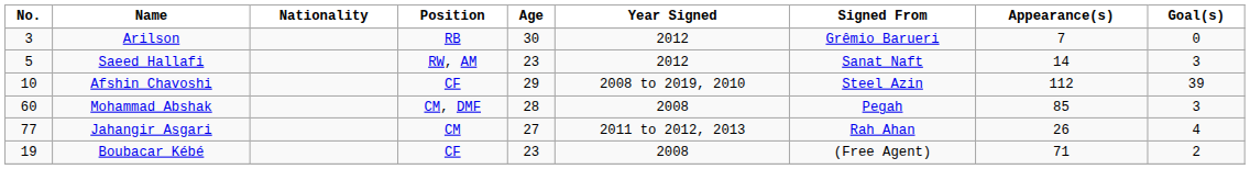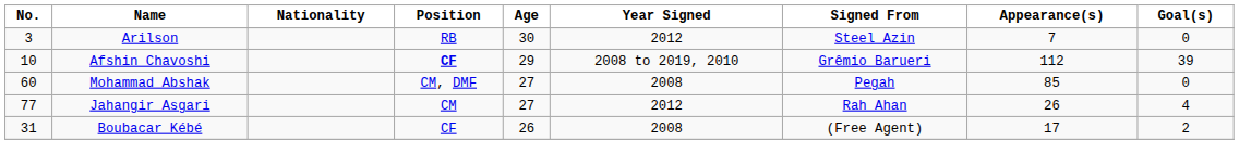 <table class="wikitable" style="text-align:center; font-size:90%; width:85%;">
 <tr>
 <th style="background:#FFFFFF; color:black; text-align:center;">No.</th>
 <th style="background:#FFFFFF; color:black; text-align:center;">Name</th>
 <th style="background:#FFFFFF; color:black; text-align:center;">Nationality</th>
 <th style="background:#FFFFFF; color:black; text-align:center;">Position</th>
 <th style="background:#FFFFFF; color:black; text-align:center;">Age</th>
 <th style="background:#FFFFFF; color:black; text-align:center;">Year Signed</th>
 <th style="background:#FFFFFF; color:black; text-align:center;">Signed From</th>
 <th style="background:#FFFFFF; color:black; text-align:center;">Appearance(s)</th>
 <th style="background:#FFFFFF; color:black; text-align:center;">Goal(s)</th>
 </tr>
 <tr>
 </tr>
 <tr bgcolor=>
 <td>3</td>
 <td><a href='#'>Arilson</a></td>
 <td></td>
 <td><a href='#'>RB</a></td>
 <td>30</td>
 <td>2012</td>
-<td> <a href='#'>Grêmio Barueri</a></td>
+<td><a href='#'>Steel Azin</a></td>
 <td>7</td>
 <td>0</td>
-</tr>
-<tr>
-<td>5</td>
-<td><a href='#'>Saeed Hallafi</a></td>
-<td></td>
-<td><a href='#'>RW</a>, <a href='#'>AM</a></td>
-<td>23</td>
-<td>2012</td>
-<td><a href='#'>Sanat Naft</a></td>
-<td>14</td>
-<td>3</td>
 </tr>
 <tr>
 <td>10</td>
 <td><a href='#'>Afshin Chavoshi</a></td>
 <td></td>
-<td><a href='#'>CF</a></td>
+<td><strong><a href='#'>CF</a></strong></td>
 <td>29</td>
 <td>2008 to 2019, 2010</td>
-<td><a href='#'>Steel Azin</a></td>
+<td> <a href='#'>Grêmio Barueri</a></td>
 <td>112</td>
 <td>39</td>
 </tr>
 <tr>
 <td>60</td>
 <td><a href='#'>Mohammad Abshak</a></td>
 <td></td>
 <td><a href='#'>CM</a>, <a href='#'>DMF</a></td>
-<td>28</td>
+<td>27</td>
 <td>2008</td>
 <td><a href='#'>Pegah</a></td>
 <td>85</td>
-<td>3</td>
+<td>0</td>
 </tr>
 <tr>
 <td>77</td>
 <td><a href='#'>Jahangir Asgari</a></td>
 <td></td>
 <td><a href='#'>CM</a></td>
 <td>27</td>
-<td>2011 to 2012, 2013</td>
+<td>2012</td>
 <td><a href='#'>Rah Ahan</a></td>
 <td>26</td>
 <td>4</td>
 </tr>
 <tr>
-<td>19</td>
+<td>31</td>
 <td><a href='#'>Boubacar Kébé</a></td>
 <td></td>
 <td><a href='#'>CF</a></td>
-<td>23</td>
+<td>26</td>
 <td>2008</td>
 <td>(Free Agent)</td>
-<td>71</td>
+<td>17</td>
 <td>2</td>
 </tr>
 <tr>
 </tr>
 </table>
